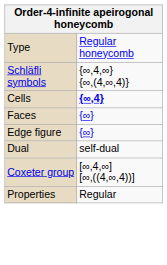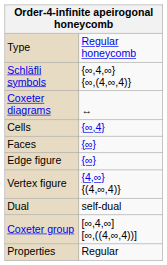 <table class="wikitable" align="right" style="margin-left:10px" width=240>
 <tr>
 <th bgcolor=#e7dcc3 colspan=2>Order-4-infinite apeirogonal honeycomb</th>
 </tr>
 <tr>
 <td bgcolor=#e7dcc3>Type</td>
 <td><a href='#'>Regular honeycomb</a></td>
 </tr>
 <tr>
 <td bgcolor=#e7dcc3><a href='#'>Schläfli symbols</a></td>
 <td>{∞,4,∞}<br>{∞,(4,∞,4)}</td>
 </tr>
 <tr>
+<td bgcolor=#e7dcc3><a href='#'>Coxeter diagrams</a></td>
+<td><br> ↔ </td>
+</tr>
+<tr>
 <td bgcolor=#e7dcc3>Cells</td>
-<td><strong><a href='#'>{∞,4}</a> </strong></td>
+<td><a href='#'>{∞,4}</a> </td>
 </tr>
 <tr>
 <td bgcolor=#e7dcc3>Faces</td>
 <td><a href='#'>{∞}</a></td>
 </tr>
 <tr>
 <td bgcolor=#e7dcc3>Edge figure</td>
 <td><a href='#'>{∞}</a></td>
+</tr>
+<tr>
+<td bgcolor=#e7dcc3>Vertex figure</td>
+<td> <a href='#'>{4,∞}</a><br> {(4,∞,4)}</td>
 </tr>
 <tr>
 <td bgcolor=#e7dcc3>Dual</td>
 <td>self-dual</td>
 </tr>
 <tr>
 <td bgcolor=#e7dcc3><a href='#'>Coxeter group</a></td>
 <td>[∞,4,∞]<br>[∞,((4,∞,4))]</td>
 </tr>
 <tr>
 <td bgcolor=#e7dcc3>Properties</td>
 <td>Regular</td>
 </tr>
 </table>
